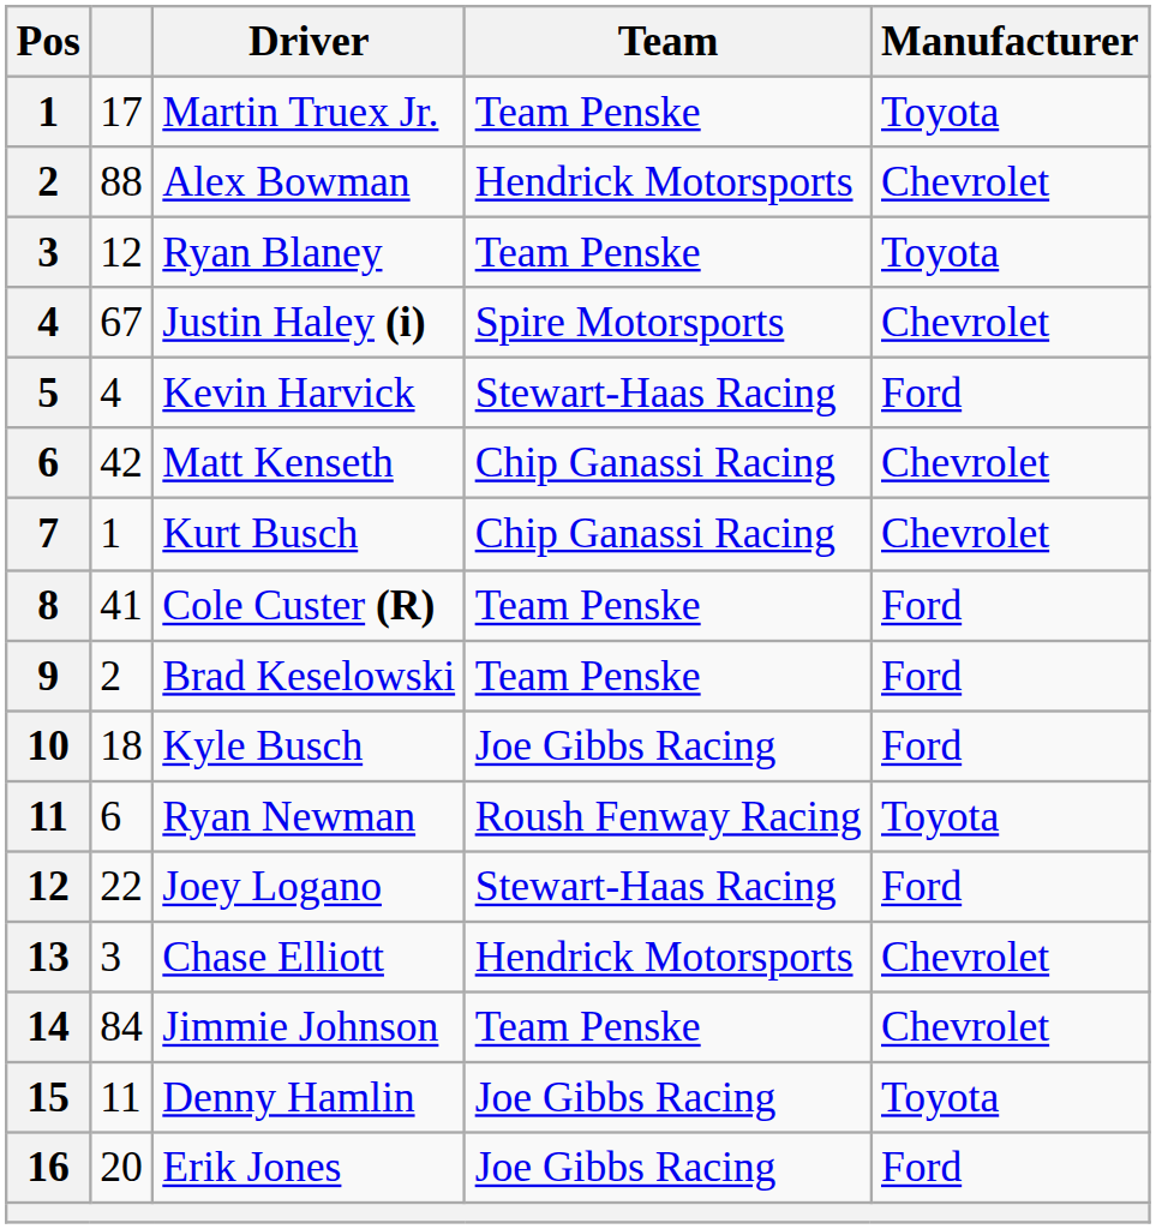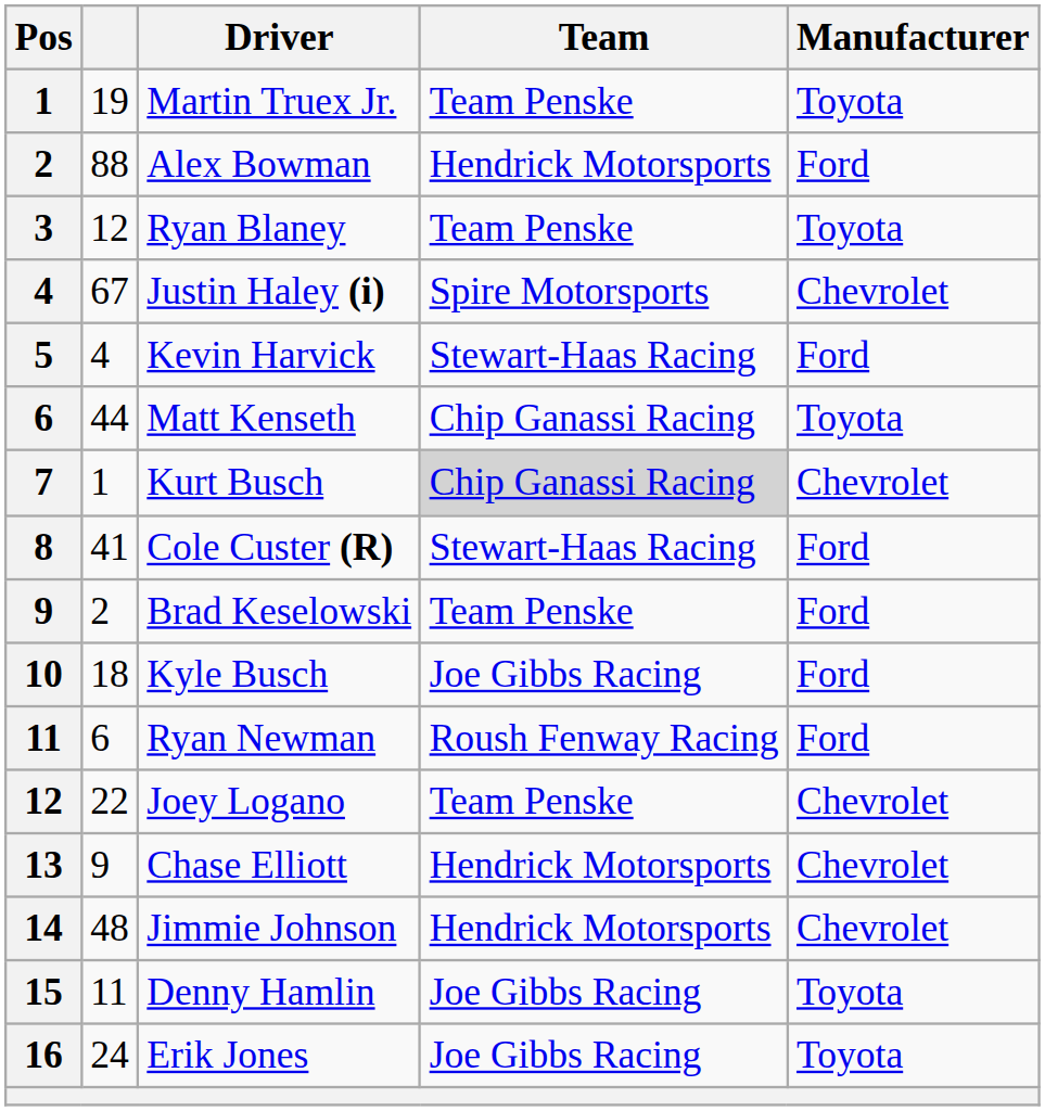 <table class="wikitable" style="font-size:95%">
 <tr>
 <th>Pos</th>
 <th></th>
 <th>Driver</th>
 <th>Team</th>
 <th>Manufacturer</th>
 </tr>
 <tr>
 <th>1</th>
-<td>17</td>
+<td>19</td>
 <td><a href='#'>Martin Truex Jr.</a></td>
 <td><a href='#'>Team Penske</a></td>
 <td><a href='#'>Toyota</a></td>
 </tr>
 <tr>
 <th>2</th>
 <td>88</td>
 <td><a href='#'>Alex Bowman</a></td>
 <td><a href='#'>Hendrick Motorsports</a></td>
-<td><a href='#'>Chevrolet</a></td>
+<td><a href='#'>Ford</a></td>
 </tr>
 <tr>
 <th>3</th>
 <td>12</td>
 <td><a href='#'>Ryan Blaney</a></td>
 <td><a href='#'>Team Penske</a></td>
 <td><a href='#'>Toyota</a></td>
 </tr>
 <tr>
 <th>4</th>
 <td>67</td>
 <td><a href='#'>Justin Haley</a> <strong>(i)</strong></td>
 <td><a href='#'>Spire Motorsports</a></td>
 <td><a href='#'>Chevrolet</a></td>
 </tr>
 <tr>
 <th>5</th>
 <td>4</td>
 <td><a href='#'>Kevin Harvick</a></td>
 <td><a href='#'>Stewart-Haas Racing</a></td>
 <td><a href='#'>Ford</a></td>
 </tr>
 <tr>
 <th>6</th>
-<td>42</td>
+<td>44</td>
 <td><a href='#'>Matt Kenseth</a></td>
 <td><a href='#'>Chip Ganassi Racing</a></td>
-<td><a href='#'>Chevrolet</a></td>
+<td><a href='#'>Toyota</a></td>
 </tr>
 <tr>
 <th>7</th>
 <td>1</td>
 <td><a href='#'>Kurt Busch</a></td>
-<td><a href='#'>Chip Ganassi Racing</a></td>
+<td style="background: lightgrey;"><a href='#'>Chip Ganassi Racing</a></td>
 <td><a href='#'>Chevrolet</a></td>
 </tr>
 <tr>
 <th>8</th>
 <td>41</td>
 <td><a href='#'>Cole Custer</a> <strong>(R)</strong></td>
-<td><a href='#'>Team Penske</a></td>
+<td><a href='#'>Stewart-Haas Racing</a></td>
 <td><a href='#'>Ford</a></td>
 </tr>
 <tr>
 <th>9</th>
 <td>2</td>
 <td><a href='#'>Brad Keselowski</a></td>
 <td><a href='#'>Team Penske</a></td>
 <td><a href='#'>Ford</a></td>
 </tr>
 <tr>
 <th>10</th>
 <td>18</td>
 <td><a href='#'>Kyle Busch</a></td>
 <td><a href='#'>Joe Gibbs Racing</a></td>
 <td><a href='#'>Ford</a></td>
 </tr>
 <tr>
 <th>11</th>
 <td>6</td>
 <td><a href='#'>Ryan Newman</a></td>
 <td><a href='#'>Roush Fenway Racing</a></td>
-<td><a href='#'>Toyota</a></td>
+<td><a href='#'>Ford</a></td>
 </tr>
 <tr>
 <th>12</th>
 <td>22</td>
 <td><a href='#'>Joey Logano</a></td>
-<td><a href='#'>Stewart-Haas Racing</a></td>
-<td><a href='#'>Ford</a></td>
+<td><a href='#'>Team Penske</a></td>
+<td><a href='#'>Chevrolet</a></td>
 </tr>
 <tr>
 <th>13</th>
-<td>3</td>
+<td>9</td>
 <td><a href='#'>Chase Elliott</a></td>
 <td><a href='#'>Hendrick Motorsports</a></td>
 <td><a href='#'>Chevrolet</a></td>
 </tr>
 <tr>
 <th>14</th>
-<td>84</td>
+<td>48</td>
 <td><a href='#'>Jimmie Johnson</a></td>
-<td><a href='#'>Team Penske</a></td>
+<td><a href='#'>Hendrick Motorsports</a></td>
 <td><a href='#'>Chevrolet</a></td>
 </tr>
 <tr>
 <th>15</th>
 <td>11</td>
 <td><a href='#'>Denny Hamlin</a></td>
 <td><a href='#'>Joe Gibbs Racing</a></td>
 <td><a href='#'>Toyota</a></td>
 </tr>
 <tr>
 <th>16</th>
-<td>20</td>
+<td>24</td>
 <td><a href='#'>Erik Jones</a></td>
 <td><a href='#'>Joe Gibbs Racing</a></td>
-<td><a href='#'>Ford</a></td>
+<td><a href='#'>Toyota</a></td>
 </tr>
 <tr>
 <th colspan="6"></th>
 </tr>
 </table>
